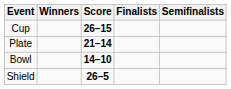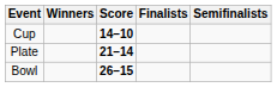 <table class="wikitable" style="text-align: center">
 <tr>
 <th>Event</th>
 <th>Winners</th>
 <th>Score</th>
 <th>Finalists</th>
 <th>Semifinalists</th>
 </tr>
 <tr>
 <td>Cup</td>
 <td align=left><strong></strong></td>
-<td><strong>26–15</strong></td>
+<td><strong>14–10</strong></td>
 <td align=left></td>
 <td align=left><br></td>
 </tr>
 <tr>
 <td>Plate</td>
 <td align=left><strong></strong></td>
 <td><strong>21–14</strong></td>
 <td align=left></td>
 <td align=left><br></td>
 </tr>
 <tr>
 <td>Bowl</td>
 <td align=left><strong></strong></td>
-<td><strong>14–10</strong></td>
-<td align=left></td>
-<td align=left><br></td>
-</tr>
-<tr>
-<td>Shield</td>
-<td align=left><strong></strong></td>
-<td><strong>26–5</strong></td>
+<td><strong>26–15</strong></td>
 <td align=left></td>
 <td align=left><br></td>
 </tr>
 </table>
